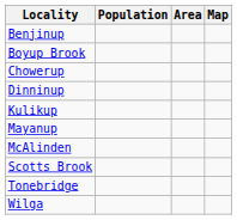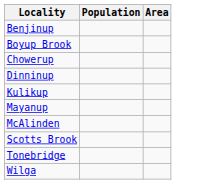 <table class="wikitable sortable">
 <tr>
 <th>Locality</th>
 <th data-sort-type=number>Population</th>
 <th data-sort-type=number>Area</th>
-<th>Map</th>
 </tr>
 <tr>
 <td><a href='#'>Benjinup</a></td>
-<td></td>
 <td></td>
 <td></td>
 </tr>
 <tr>
 <td><a href='#'>Boyup Brook</a></td>
 <td></td>
 <td></td>
-<td></td>
 </tr>
 <tr>
 <td><a href='#'>Chowerup</a></td>
-<td></td>
 <td></td>
 <td></td>
 </tr>
 <tr>
 <td><a href='#'>Dinninup</a></td>
 <td></td>
 <td></td>
-<td></td>
 </tr>
 <tr>
 <td><a href='#'>Kulikup</a></td>
-<td></td>
 <td></td>
 <td></td>
 </tr>
 <tr>
 <td><a href='#'>Mayanup</a></td>
 <td></td>
 <td></td>
-<td></td>
 </tr>
 <tr>
 <td><a href='#'>McAlinden</a></td>
-<td></td>
 <td></td>
 <td></td>
 </tr>
 <tr>
 <td><a href='#'>Scotts Brook</a></td>
 <td></td>
 <td></td>
-<td></td>
 </tr>
 <tr>
 <td><a href='#'>Tonebridge</a></td>
-<td></td>
 <td></td>
 <td></td>
 </tr>
 <tr>
 <td><a href='#'>Wilga</a></td>
 <td></td>
 <td></td>
-<td></td>
 </tr>
 </table>
